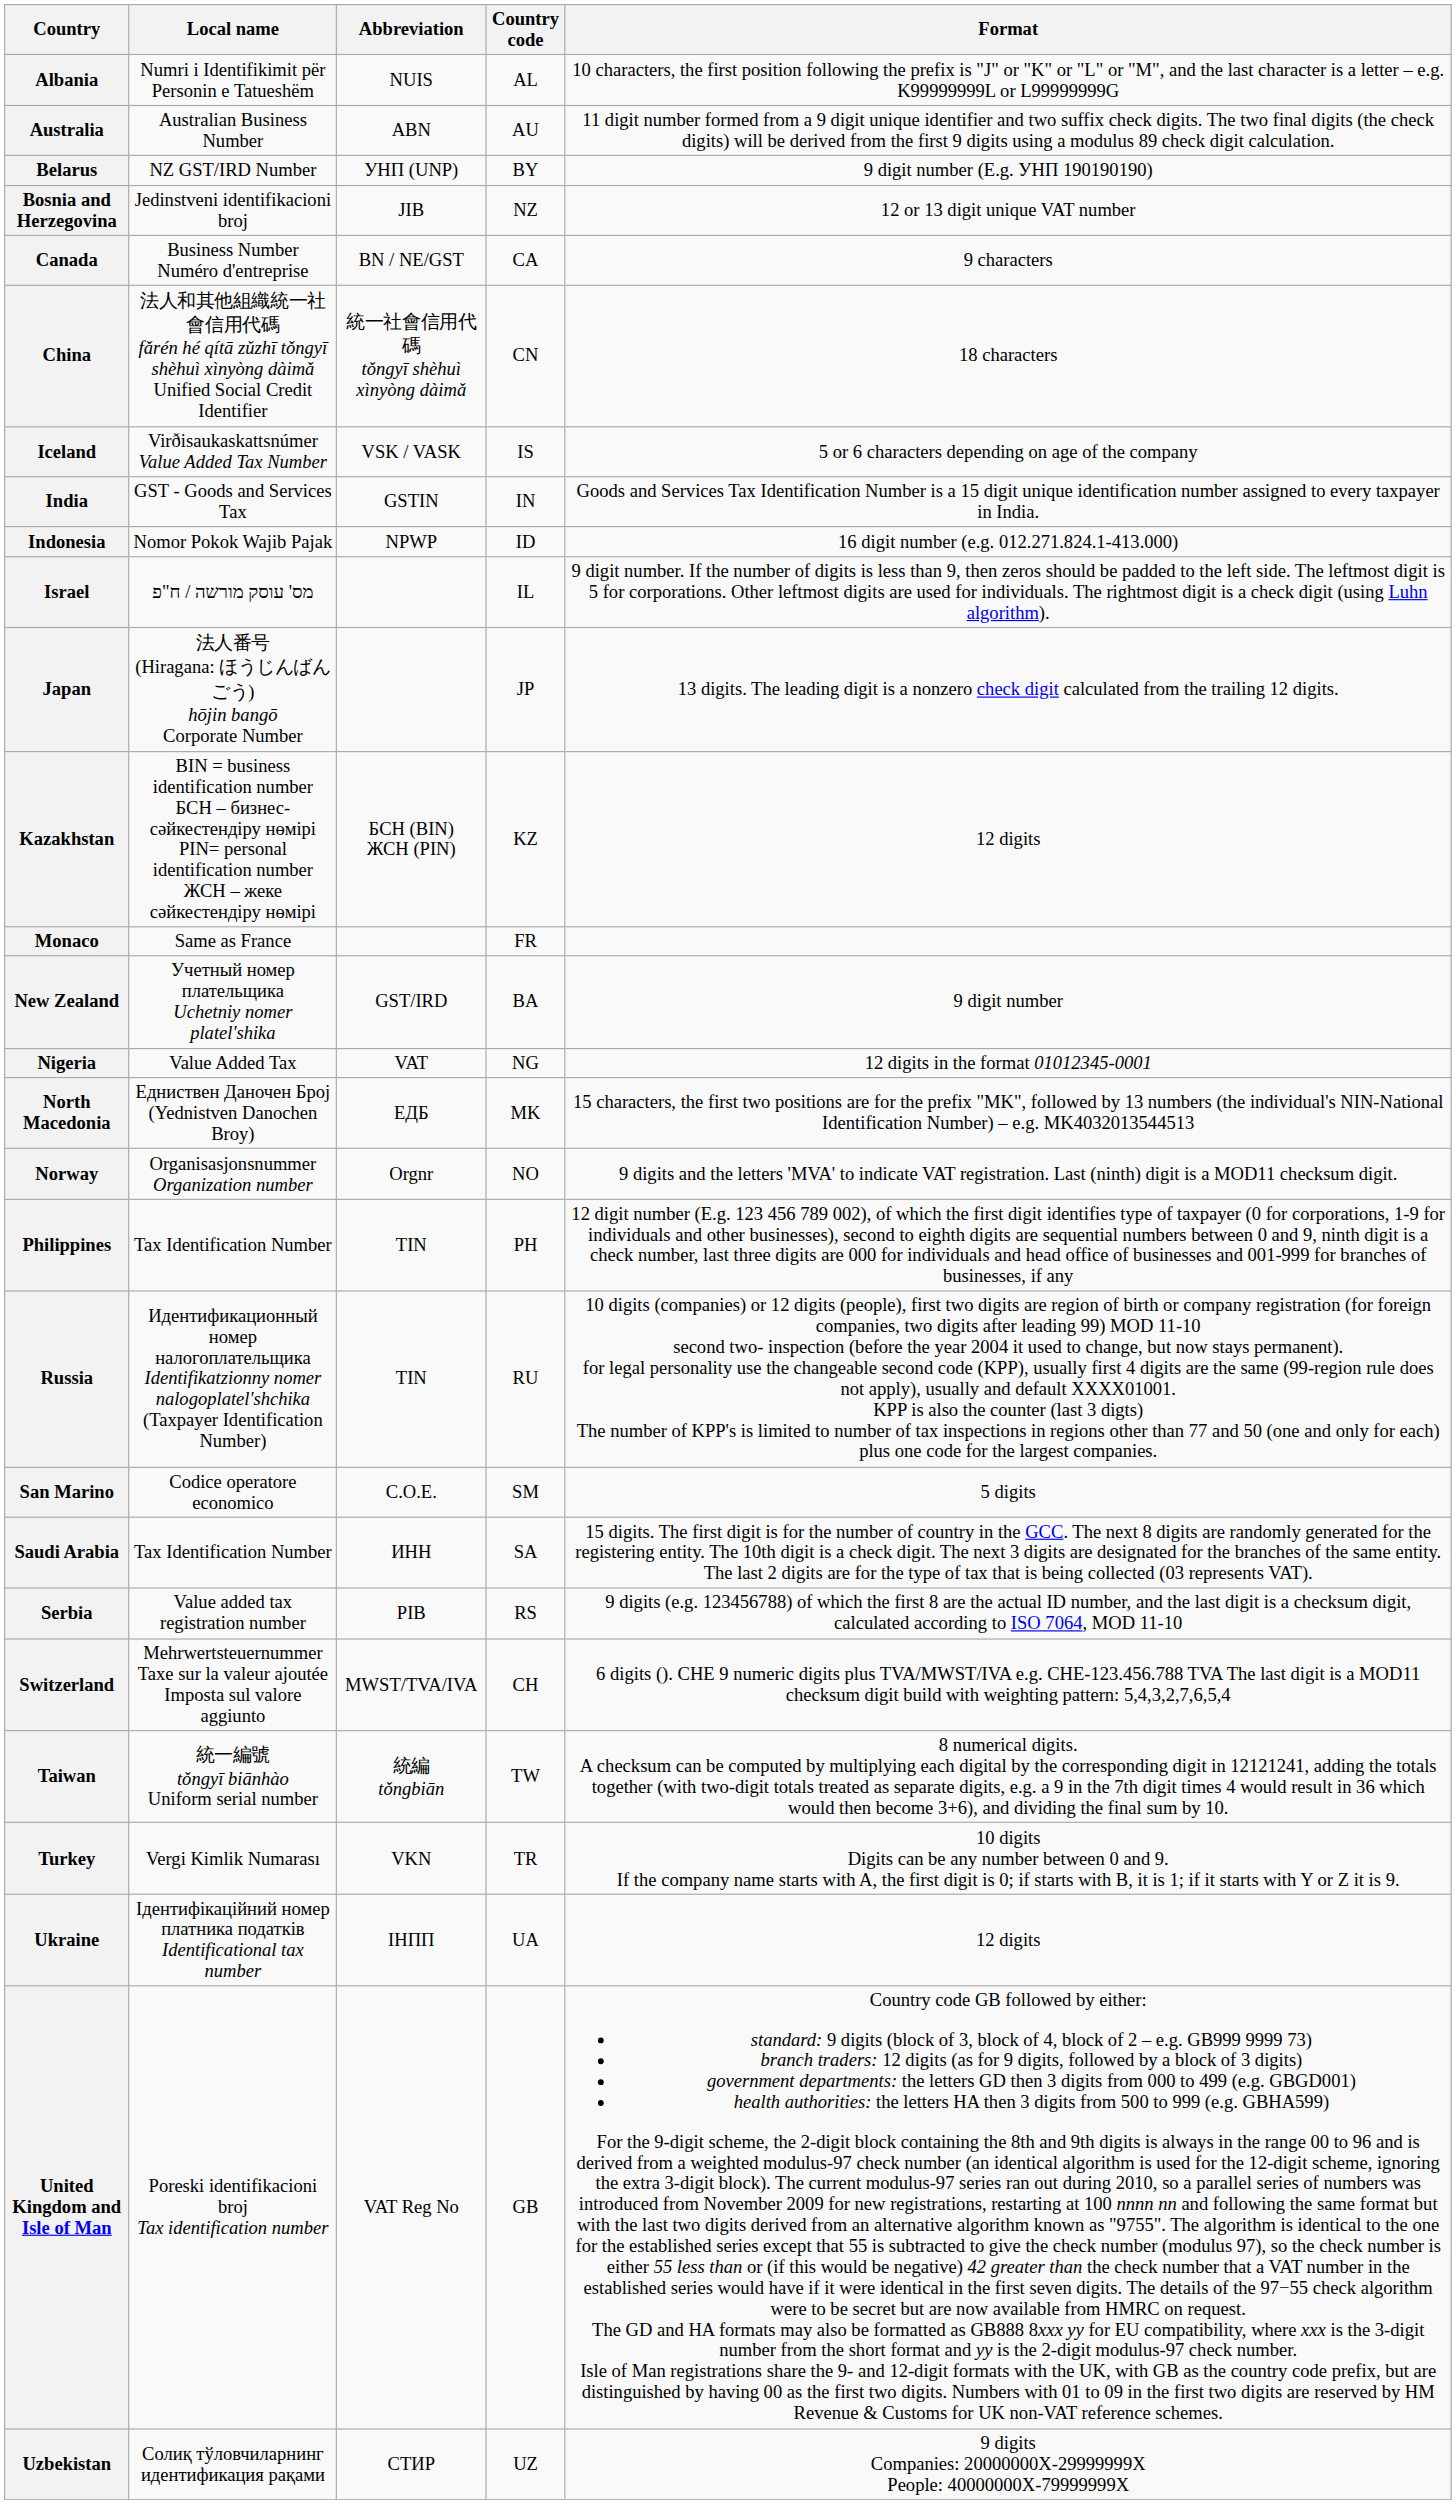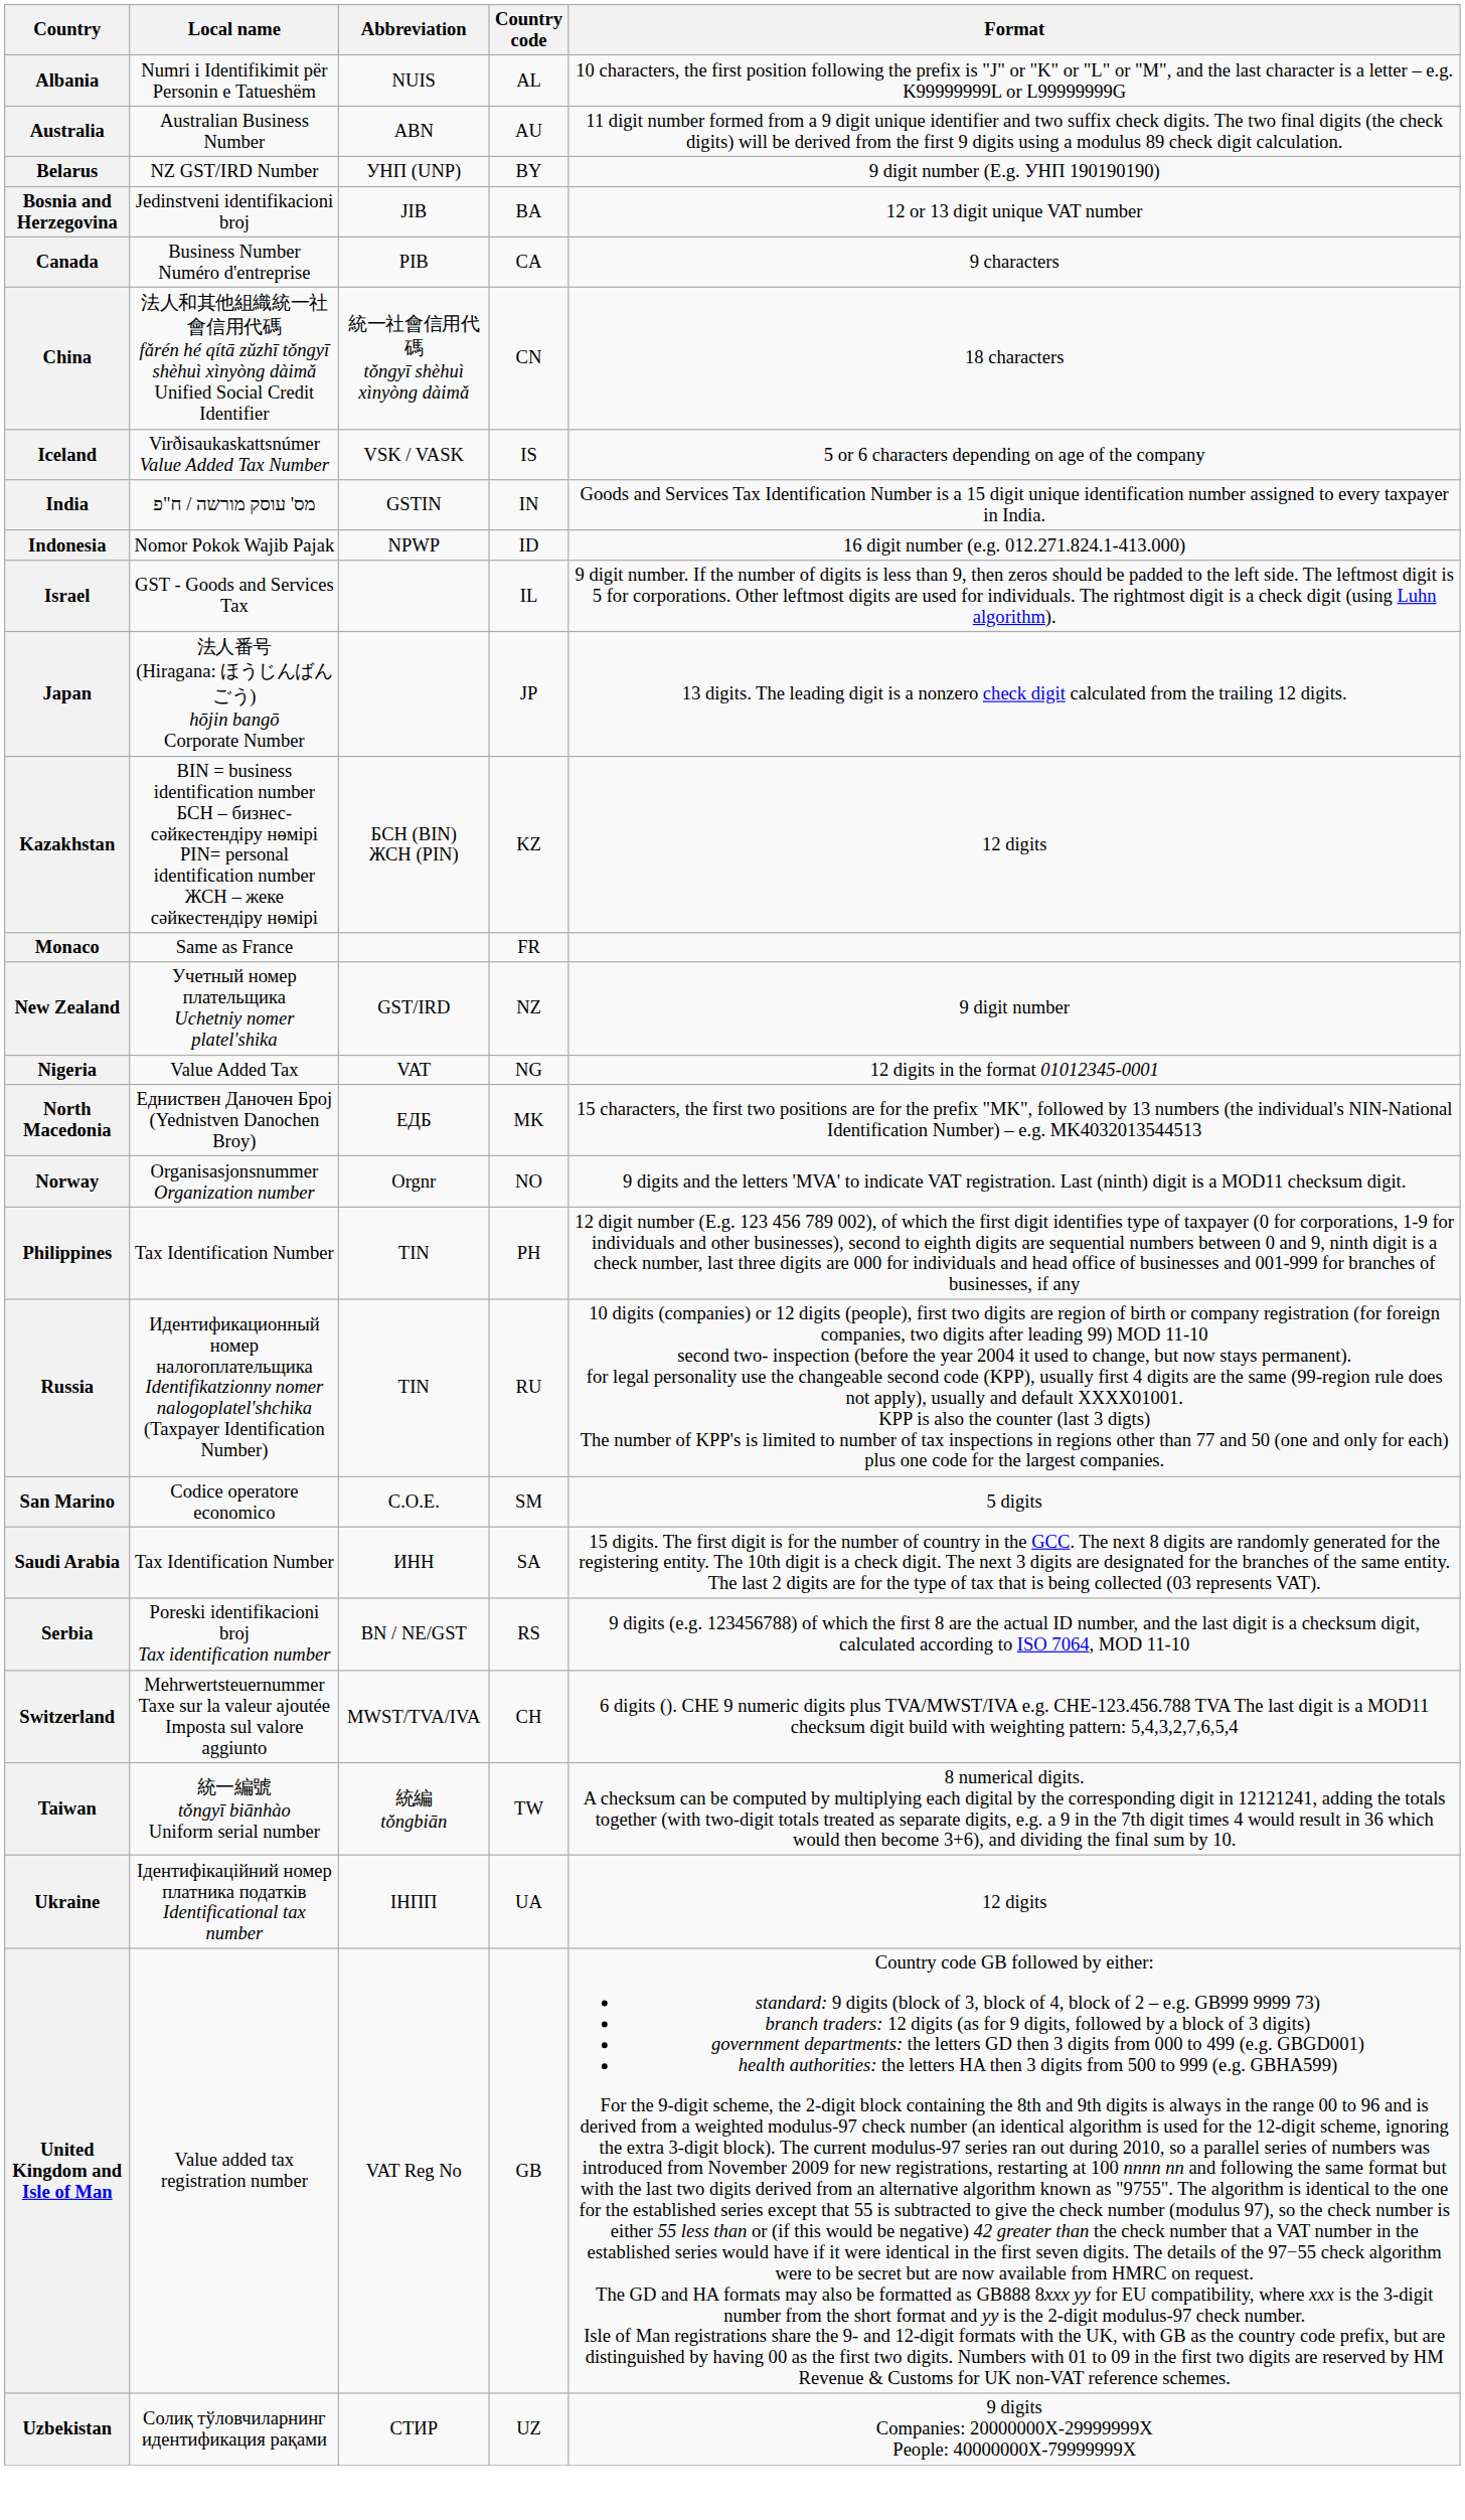 <table style="text-align: center;" class="wikitable sortable">
 <tr>
 <th>Country</th>
 <th>Local name</th>
 <th>Abbreviation</th>
 <th>Country code</th>
 <th class=unsortable>Format</th>
 </tr>
 <tr>
 <th>Albania</th>
 <td>Numri i Identifikimit për Personin e Tatueshëm</td>
 <td>NUIS</td>
 <td>AL</td>
 <td>10 characters, the first position following the prefix is "J" or "K" or "L" or "M", and the last character is a letter – e.g. K99999999L or L99999999G</td>
 </tr>
 <tr>
 <th>Australia</th>
 <td>Australian Business Number</td>
 <td>ABN</td>
 <td>AU</td>
 <td>11 digit number formed from a 9 digit unique identifier and two suffix check digits. The two final digits (the check digits) will be derived from the first 9 digits using a modulus 89 check digit calculation.</td>
 </tr>
 <tr>
 <th>Belarus</th>
 <td>NZ GST/IRD Number</td>
 <td>УНП (UNP)</td>
 <td>BY</td>
 <td>9 digit number (E.g. УНП 190190190)</td>
 </tr>
 <tr>
 <th>Bosnia and Herzegovina</th>
 <td>Jedinstveni identifikacioni broj</td>
 <td>JIB</td>
-<td>NZ</td>
+<td>BA</td>
 <td>12 or 13 digit unique VAT number </td>
 </tr>
 <tr>
 <th>Canada</th>
 <td>Business Number<br>Numéro d'entreprise</td>
-<td>BN / NE/GST</td>
+<td>PIB</td>
 <td>CA</td>
 <td>9 characters</td>
 </tr>
 <tr>
 <th>China</th>
 <td>法人和其他組織統一社會信用代碼<br><em>fǎrén hé qítā zǔzhī tǒngyī shèhuì xìnyòng dàimǎ</em><br>Unified Social Credit Identifier</td>
 <td>統一社會信用代碼<br><em>tǒngyī shèhuì xìnyòng dàimǎ</em></td>
 <td>CN</td>
 <td>18 characters </td>
 </tr>
 <tr>
 <th>Iceland</th>
 <td>Virðisaukaskattsnúmer<br><em>Value Added Tax Number</em></td>
 <td>VSK / VASK</td>
 <td>IS</td>
 <td>5 or 6 characters depending on age of the company</td>
 </tr>
 <tr>
 <th>India</th>
-<td>GST - Goods and Services Tax</td>
+<td>מס' עוסק מורשה / ח"פ</td>
 <td>GSTIN</td>
 <td>IN</td>
 <td>Goods and Services Tax Identification Number is a 15 digit unique identification number assigned to every taxpayer in India.</td>
 </tr>
 <tr>
 <th>Indonesia</th>
 <td>Nomor Pokok Wajib Pajak</td>
 <td>NPWP</td>
 <td>ID</td>
 <td>16 digit number (e.g. 012.271.824.1-413.000)</td>
 </tr>
 <tr>
 <th>Israel</th>
-<td>מס' עוסק מורשה / ח"פ</td>
+<td>GST - Goods and Services Tax</td>
 <td></td>
 <td>IL</td>
 <td>9 digit number. If the number of digits is less than 9, then zeros should be padded to the left side. The leftmost digit is 5 for corporations. Other leftmost digits are used for individuals. The rightmost digit is a check digit (using <a href='#'>Luhn algorithm</a>).</td>
 </tr>
 <tr>
 <th>Japan</th>
 <td>法人番号<br>(Hiragana: ほうじんばんごう)<br><em>hōjin bangō</em><br>Corporate Number</td>
 <td></td>
 <td>JP</td>
 <td>13 digits. The leading digit is a nonzero <a href='#'>check digit</a> calculated from the trailing 12 digits.</td>
 </tr>
 <tr>
 <th>Kazakhstan</th>
 <td>BIN = business identification number<br>БСН – бизнес-сәйкестендіру нөмірі<br>PIN= personal identification number<br>ЖСН – жеке сәйкестендіру нөмірі</td>
 <td>БСН (BIN)<br>ЖСН (PIN)</td>
 <td>KZ</td>
 <td>12 digits</td>
 </tr>
 <tr>
 <th>Monaco</th>
 <td>Same as France</td>
 <td></td>
 <td>FR</td>
 <td></td>
 </tr>
 <tr>
 <th>New Zealand</th>
 <td>Учетный номер плательщика<br><em>Uchetniy nomer platel'shika</em></td>
 <td>GST/IRD</td>
-<td>BA</td>
+<td>NZ</td>
 <td>9 digit number</td>
 </tr>
 <tr>
 <th>Nigeria</th>
 <td>Value Added Tax</td>
 <td>VAT</td>
 <td>NG</td>
 <td>12 digits in the format <em>01012345-0001</em></td>
 </tr>
 <tr>
 <th>North Macedonia</th>
 <td>Едниствен Даночен Број<br>(Yednistven Danochen Broy)</td>
 <td>ЕДБ</td>
 <td>MK</td>
 <td>15 characters, the first two positions are for the prefix "MK", followed by 13 numbers (the individual's NIN-National Identification Number) – e.g. MK4032013544513</td>
 </tr>
 <tr>
 <th>Norway</th>
 <td>Organisasjonsnummer<br><em>Organization number</em></td>
 <td>Orgnr</td>
 <td>NO</td>
 <td>9 digits and the letters 'MVA' to indicate VAT registration. Last (ninth) digit is a MOD11 checksum digit.</td>
 </tr>
 <tr>
 <th>Philippines</th>
 <td>Tax Identification Number</td>
 <td>TIN</td>
 <td>PH</td>
 <td>12 digit number (E.g. 123 456 789 002), of which the first digit identifies type of taxpayer (0 for corporations, 1-9 for individuals and other businesses), second to eighth digits are sequential numbers between 0 and 9, ninth digit is a check number, last three digits are 000 for individuals and head office of businesses and 001-999 for branches of businesses, if any</td>
 </tr>
 <tr>
 <th>Russia</th>
 <td>Идентификационный номер налогоплательщика<br><em>Identifikatzionny nomer nalogoplatel'shchika</em><br> (Taxpayer Identification Number)</td>
 <td>TIN</td>
 <td>RU</td>
 <td>10 digits (companies) or 12 digits (people), first two digits are region of birth or company registration (for foreign companies, two digits after leading 99) MOD 11-10 <br>second two- inspection (before the year 2004 it used to change, but now stays permanent). <br>for legal personality use the changeable second code (KPP), usually first 4 digits are the same (99-region rule does not apply), usually and default XXXX01001.<br>KPP is also the counter (last 3 digts)<br>The number of KPP's is limited to number of tax inspections in regions other than 77 and 50 (one and only for each) plus one code for the largest companies.</td>
 </tr>
 <tr>
 <th>San Marino</th>
 <td>Codice operatore economico</td>
 <td>C.O.E.</td>
 <td>SM</td>
 <td>5 digits</td>
 </tr>
 <tr>
 <th>Saudi Arabia</th>
 <td>Tax Identification Number</td>
 <td>ИНН</td>
 <td>SA</td>
 <td>15 digits. The first digit is for the number of country in the <a href='#'>GCC</a>. The next 8 digits are randomly generated for the registering entity. The 10th digit is a check digit. The next 3 digits are designated for the branches of the same entity. The last 2 digits are for the type of tax that is being collected (03 represents VAT).</td>
 </tr>
 <tr>
 <th>Serbia</th>
-<td>Value added tax registration number</td>
-<td>PIB</td>
+<td>Poreski identifikacioni broj<br><em>Tax identification number</em></td>
+<td>BN / NE/GST</td>
 <td>RS</td>
 <td>9 digits (e.g. 123456788) of which the first 8 are the actual ID number, and the last digit is a checksum digit, calculated according to <a href='#'>ISO 7064</a>, MOD 11-10</td>
 </tr>
 <tr>
 <th>Switzerland</th>
 <td>Mehrwertsteuernummer<br>Taxe sur la valeur ajoutée<br>Imposta sul valore aggiunto</td>
 <td>MWST/TVA/IVA</td>
 <td>CH</td>
 <td>6 digits (). CHE 9 numeric digits plus TVA/MWST/IVA e.g. CHE-123.456.788 TVA The last digit is a MOD11 checksum digit build with weighting pattern: 5,4,3,2,7,6,5,4</td>
 </tr>
 <tr>
 <th>Taiwan</th>
 <td>統一編號<br><em>tǒngyī biānhào</em><br>Uniform serial number</td>
 <td>統編<br><em>tǒngbiān</em></td>
 <td>TW</td>
 <td>8 numerical digits.<br>A checksum can be computed by multiplying each digital by the corresponding digit in 12121241, adding the totals together (with two-digit totals treated as separate digits, e.g. a 9 in the 7th digit times 4 would result in 36 which would then become 3+6), and dividing the final sum by 10.</td>
 </tr>
 <tr>
-<th>Turkey</th>
-<td>Vergi Kimlik Numarası</td>
-<td>VKN</td>
-<td>TR</td>
-<td>10 digits<br>Digits can be any number between 0 and 9.<br>If the company name starts with A, the first digit is 0; if starts with B, it is 1; if it starts with Y or Z it is 9.</td>
-</tr>
-<tr>
 <th>Ukraine</th>
 <td>Ідентифікаційний номер платника податків<br><em>Identificational tax number</em></td>
 <td>ІНПП</td>
 <td>UA</td>
 <td>12 digits </td>
 </tr>
 <tr>
 <th>United Kingdom and <a href='#'>Isle of Man</a></th>
-<td>Poreski identifikacioni broj<br><em>Tax identification number</em></td>
+<td>Value added tax registration number</td>
 <td>VAT Reg No</td>
 <td>GB</td>
 <td>Country code GB followed by either:<br><ul><li><em>standard:</em> 9 digits (block of 3, block of 4, block of 2 – e.g. GB999 9999 73)</li><li><em>branch traders:</em> 12 digits (as for 9 digits, followed by a block of 3 digits)</li><li><em>government departments:</em> the letters GD  then 3 digits from 000 to 499 (e.g. GBGD001)</li><li><em>health authorities:</em> the letters HA then 3 digits from 500 to 999 (e.g. GBHA599)</li></ul>For the 9-digit scheme, the 2-digit block containing the 8th and 9th digits is always in the range 00 to 96 and is derived from a weighted modulus-97 check number (an identical algorithm is used for the 12-digit scheme, ignoring the extra 3-digit block). The current modulus-97 series ran out during 2010, so a parallel series of numbers was introduced from November 2009 for new registrations, restarting at 100 <em>nnnn nn</em> and following the same format but with the last two digits derived from an alternative algorithm known as "9755". The algorithm is identical to the one for the established series except that 55 is subtracted to give the check number (modulus 97), so the check number is either <em>55 less than</em> or (if this would be negative) <em>42 greater than</em> the check number that a VAT number in the established series would have if it were identical in the first seven digits. The details of the 97−55 check algorithm were to be secret but are now available from HMRC on request.<br>The GD and HA formats may also be formatted as GB888 8<em>xxx yy</em> for EU compatibility, where <em>xxx</em> is the 3-digit number from the short format and <em>yy</em> is the 2-digit modulus-97 check number.<br>Isle of Man registrations share the 9- and 12-digit formats with the UK, with GB as the country code prefix, but are distinguished by having 00 as the first two digits. Numbers with 01 to 09 in the first two digits are reserved by HM Revenue & Customs for UK non-VAT reference schemes.</td>
 </tr>
 <tr>
 <th>Uzbekistan</th>
 <td>Солиқ тўловчиларнинг идентификация рақами</td>
 <td>СТИР</td>
 <td>UZ</td>
 <td>9 digits<br>Companies: 20000000Х-29999999Х<br>People: 40000000Х-79999999Х</td>
 </tr>
 </table>
